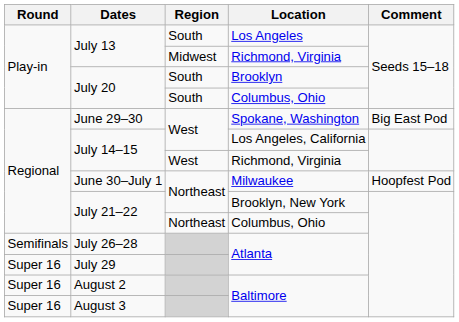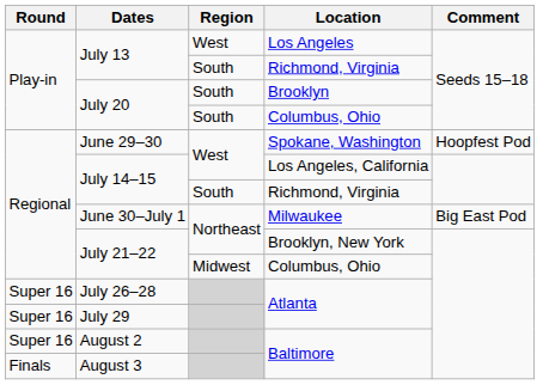 <table class="wikitable">
 <tr>
 <th>Round</th>
 <th>Dates</th>
 <th>Region</th>
 <th>Location</th>
 <th>Comment</th>
 </tr>
 <tr>
 <td rowspan=4>Play-in</td>
 <td rowspan=2>July 13</td>
-<td>South</td>
+<td>West</td>
 <td><a href='#'>Los Angeles</a></td>
 <td rowspan=4>Seeds 15–18</td>
 </tr>
 <tr>
-<td>Midwest</td>
+<td>South</td>
 <td><a href='#'>Richmond, Virginia</a></td>
 </tr>
 <tr>
 <td rowspan=2>July 20</td>
 <td>South</td>
 <td><a href='#'>Brooklyn</a></td>
 </tr>
 <tr>
 <td>South</td>
 <td><a href='#'>Columbus, Ohio</a></td>
 </tr>
 <tr>
 <td rowspan=6>Regional</td>
 <td>June 29–30</td>
 <td rowspan=2>West</td>
 <td><a href='#'>Spokane, Washington</a></td>
-<td>Big East Pod</td>
+<td>Hoopfest Pod</td>
 </tr>
 <tr>
 <td rowspan=2>July 14–15</td>
 <td>Los Angeles, California</td>
 </tr>
 <tr>
-<td>West</td>
+<td>South</td>
 <td>Richmond, Virginia</td>
 </tr>
 <tr>
 <td>June 30–July 1</td>
 <td rowspan=2>Northeast</td>
 <td><a href='#'>Milwaukee</a></td>
-<td>Hoopfest Pod</td>
+<td>Big East Pod</td>
 </tr>
 <tr>
 <td rowspan=2>July 21–22</td>
 <td>Brooklyn, New York</td>
 </tr>
 <tr>
-<td>Northeast</td>
+<td>Midwest</td>
 <td>Columbus, Ohio</td>
 </tr>
 <tr>
-<td>Semifinals</td>
+<td>Super 16</td>
 <td>July 26–28</td>
 <td bgcolor=lightgray> </td>
 <td rowspan=2><a href='#'>Atlanta</a></td>
 </tr>
 <tr>
 <td>Super 16</td>
 <td>July 29</td>
 <td bgcolor=lightgray> </td>
 </tr>
 <tr>
 <td>Super 16</td>
 <td>August 2</td>
 <td bgcolor=lightgray> </td>
 <td rowspan=2><a href='#'>Baltimore</a></td>
 </tr>
 <tr>
-<td>Super 16</td>
+<td>Finals</td>
 <td>August 3</td>
 <td bgcolor=lightgray> </td>
 </tr>
 </table>
